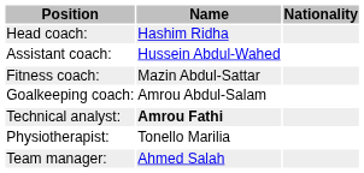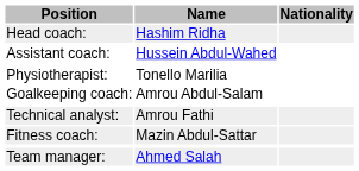 <table class="toccolours">
 <tr>
 <th bgcolor=silver>Position</th>
 <th bgcolor=silver>Name</th>
 <th bgcolor=silver>Nationality</th>
 </tr>
 <tr bgcolor=#eeeeee>
 <td>Head coach:</td>
 <td><a href='#'>Hashim Ridha</a></td>
 <td></td>
 </tr>
 <tr>
 <td>Assistant coach:</td>
 <td><a href='#'>Hussein Abdul-Wahed</a></td>
 <td></td>
 </tr>
 <tr>
 </tr>
-<tr bgcolor=#eeeeee>
-<td>Fitness coach:</td>
-<td>Mazin Abdul-Sattar</td>
+<tr>
+<td>Physiotherapist:</td>
+<td>Tonello Marilia</td>
 <td></td>
 </tr>
 <tr>
 <td>Goalkeeping coach:</td>
 <td>Amrou Abdul-Salam</td>
 <td></td>
 </tr>
 <tr>
 </tr>
 <tr bgcolor=#eeeeee>
 <td>Technical analyst:</td>
-<td><strong>Amrou Fathi</strong></td>
+<td>Amrou Fathi</td>
 <td></td>
 </tr>
-<tr>
-<td>Physiotherapist:</td>
-<td>Tonello Marilia</td>
+<tr bgcolor=#eeeeee>
+<td>Fitness coach:</td>
+<td>Mazin Abdul-Sattar</td>
 <td></td>
 </tr>
 <tr>
 </tr>
 <tr bgcolor=#eeeeee>
 <td>Team manager:</td>
 <td><a href='#'>Ahmed Salah</a></td>
 <td></td>
 </tr>
 <tr>
 </tr>
 </table>
